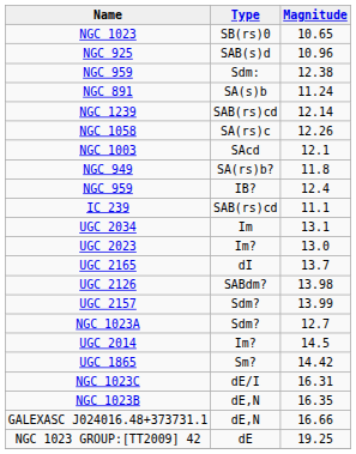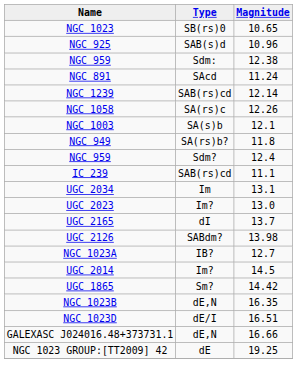 <table class="wikitable" style="text-align:center;border-collapse:collapse;" cellpadding="2">
 <tr>
 <th style="background:#efefef;">Name</th>
 <th style="background:#efefef;"><a href='#'>Type</a></th>
 <th style="background:#efefef;"><a href='#'>Magnitude</a></th>
 </tr>
 <tr>
 <td><a href='#'>NGC 1023</a></td>
 <td>SB(rs)0</td>
 <td>10.65</td>
 </tr>
 <tr>
 <td><a href='#'>NGC 925</a></td>
 <td>SAB(s)d</td>
 <td>10.96</td>
 </tr>
 <tr>
 <td><a href='#'>NGC 959</a></td>
 <td>Sdm:</td>
 <td>12.38</td>
 </tr>
 <tr>
 <td><a href='#'>NGC 891</a></td>
-<td>SA(s)b</td>
+<td>SAcd</td>
 <td>11.24</td>
 </tr>
 <tr>
 <td><a href='#'>NGC 1239</a></td>
 <td>SAB(rs)cd</td>
 <td>12.14</td>
 </tr>
 <tr>
 <td><a href='#'>NGC 1058</a></td>
 <td>SA(rs)c</td>
 <td>12.26</td>
 </tr>
 <tr>
 <td><a href='#'>NGC 1003</a></td>
-<td>SAcd</td>
+<td>SA(s)b</td>
 <td>12.1</td>
 </tr>
 <tr>
 <td><a href='#'>NGC 949</a></td>
 <td>SA(rs)b?</td>
 <td>11.8</td>
 </tr>
 <tr>
 <td><a href='#'>NGC 959</a></td>
-<td>IB?</td>
+<td>Sdm?</td>
 <td>12.4</td>
 </tr>
 <tr>
 <td><a href='#'>IC 239</a></td>
 <td>SAB(rs)cd</td>
 <td>11.1</td>
 </tr>
 <tr>
 <td><a href='#'>UGC 2034</a></td>
 <td>Im</td>
 <td>13.1</td>
 </tr>
 <tr>
 <td><a href='#'>UGC 2023</a></td>
 <td>Im?</td>
 <td>13.0</td>
 </tr>
 <tr>
 <td><a href='#'>UGC 2165</a></td>
 <td>dI</td>
 <td>13.7</td>
 </tr>
 <tr>
 <td><a href='#'>UGC 2126</a></td>
 <td>SABdm?</td>
 <td>13.98</td>
 </tr>
 <tr>
-<td><a href='#'>UGC 2157</a></td>
-<td>Sdm?</td>
-<td>13.99</td>
-</tr>
-<tr>
 <td><a href='#'>NGC 1023A</a></td>
-<td>Sdm?</td>
+<td>IB?</td>
 <td>12.7</td>
 </tr>
 <tr>
 <td><a href='#'>UGC 2014</a></td>
 <td>Im?</td>
 <td>14.5</td>
 </tr>
 <tr>
 <td><a href='#'>UGC 1865</a></td>
 <td>Sm?</td>
 <td>14.42</td>
 </tr>
 <tr>
-<td><a href='#'>NGC 1023C</a></td>
-<td>dE/I</td>
-<td>16.31</td>
-</tr>
-<tr>
 <td><a href='#'>NGC 1023B</a></td>
 <td>dE,N</td>
 <td>16.35</td>
+</tr>
+<tr>
+<td><a href='#'>NGC 1023D</a></td>
+<td>dE/I</td>
+<td>16.51</td>
 </tr>
 <tr>
 <td>GALEXASC J024016.48+373731.1</td>
 <td>dE,N</td>
 <td>16.66</td>
 </tr>
 <tr>
 <td>NGC 1023 GROUP:[TT2009] 42</td>
 <td>dE</td>
 <td>19.25</td>
 </tr>
 <tr>
 </tr>
 </table>
